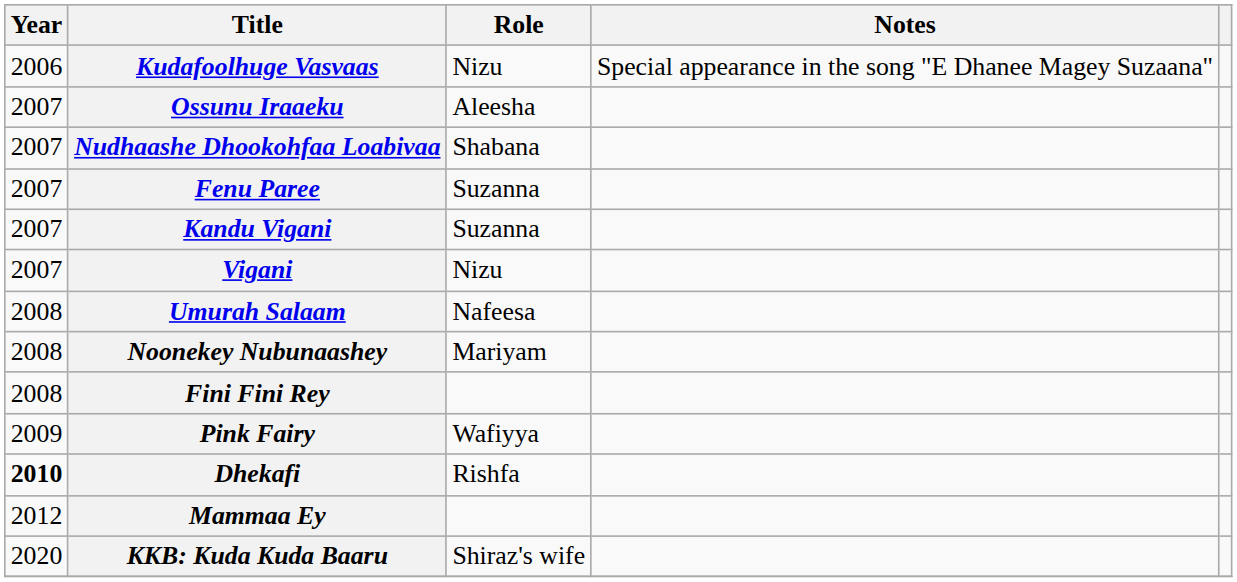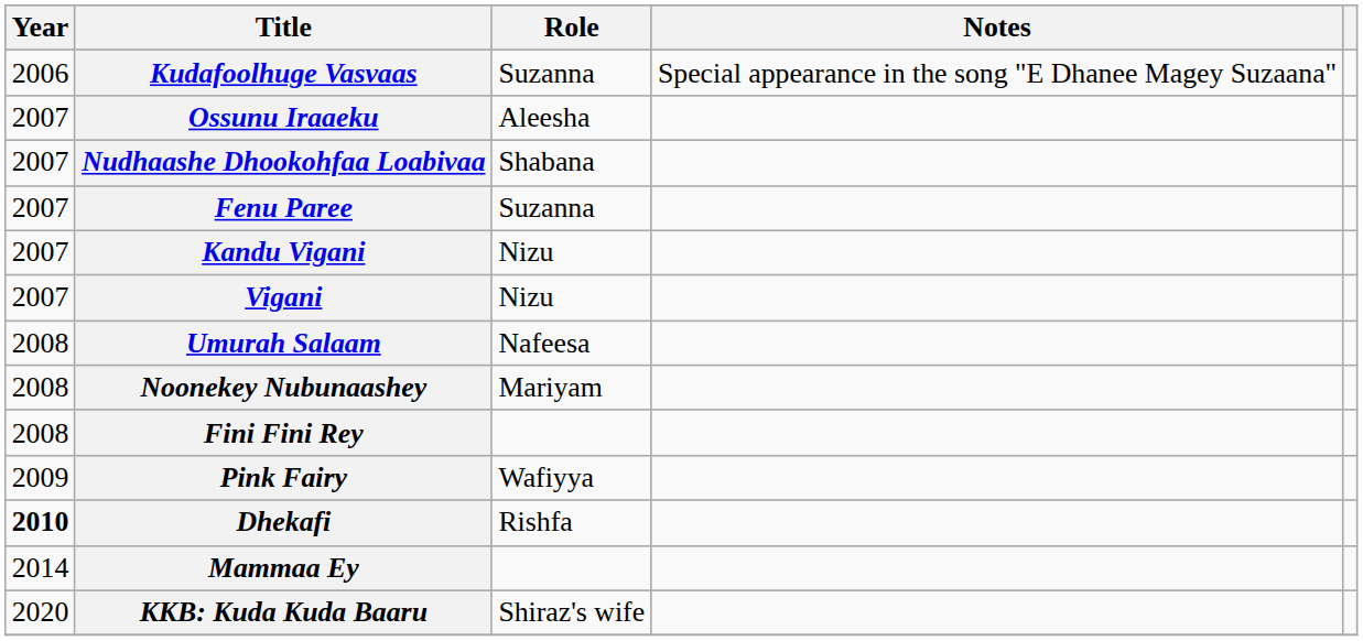 <table class="wikitable sortable plainrowheaders">
 <tr style="background:#ccc; text-align:center;">
 <th scope="col">Year</th>
 <th scope="col">Title</th>
 <th scope="col">Role</th>
 <th scope="col">Notes</th>
 <th scope="col" class="unsortable"></th>
 </tr>
 <tr>
 <td>2006</td>
 <th scope="row"><em><a href='#'>Kudafoolhuge Vasvaas</a></em></th>
-<td>Nizu</td>
+<td>Suzanna</td>
 <td>Special appearance in the song "E Dhanee Magey Suzaana"</td>
 <td style="text-align: center;"></td>
 </tr>
 <tr>
 <td>2007</td>
 <th scope="row"><em><a href='#'>Ossunu Iraaeku</a></em></th>
 <td>Aleesha</td>
 <td></td>
 <td style="text-align: center;"></td>
 </tr>
 <tr>
 <td>2007</td>
 <th scope="row"><em><a href='#'>Nudhaashe Dhookohfaa Loabivaa</a></em></th>
 <td>Shabana</td>
 <td></td>
 <td style="text-align: center;"></td>
 </tr>
 <tr>
 <td>2007</td>
 <th scope="row"><em><a href='#'>Fenu Paree</a></em></th>
 <td>Suzanna</td>
 <td></td>
 <td style="text-align: center;"></td>
 </tr>
 <tr>
 <td>2007</td>
 <th scope="row"><em><a href='#'>Kandu Vigani</a></em></th>
-<td>Suzanna</td>
+<td>Nizu</td>
 <td></td>
 <td style="text-align: center;"></td>
 </tr>
 <tr>
 <td>2007</td>
 <th scope="row"><em><a href='#'>Vigani</a></em></th>
 <td>Nizu</td>
 <td></td>
 <td style="text-align: center;"></td>
 </tr>
 <tr>
 <td>2008</td>
 <th scope="row"><em><a href='#'>Umurah Salaam</a></em></th>
 <td>Nafeesa</td>
 <td></td>
 <td style="text-align: center;"></td>
 </tr>
 <tr>
 <td>2008</td>
 <th scope="row"><em>Noonekey Nubunaashey</em></th>
 <td>Mariyam</td>
 <td></td>
 <td style="text-align: center;"></td>
 </tr>
 <tr>
 <td>2008</td>
 <th scope="row"><em>Fini Fini Rey</em></th>
 <td></td>
 <td></td>
 <td></td>
 </tr>
 <tr>
 <td>2009</td>
 <th scope="row"><em>Pink Fairy</em></th>
 <td>Wafiyya</td>
 <td></td>
 <td style="text-align: center;"></td>
 </tr>
 <tr>
 <td><strong>2010</strong></td>
 <th scope="row"><em>Dhekafi</em></th>
 <td>Rishfa</td>
 <td></td>
 <td></td>
 </tr>
 <tr>
-<td>2012</td>
+<td>2014</td>
 <th scope="row"><em>Mammaa Ey</em></th>
 <td></td>
 <td></td>
 <td></td>
 </tr>
 <tr>
 <td>2020</td>
 <th scope="row"><em>KKB: Kuda Kuda Baaru</em></th>
 <td>Shiraz's wife</td>
 <td></td>
 <td style="text-align: center;"></td>
 </tr>
 <tr>
 </tr>
 </table>
